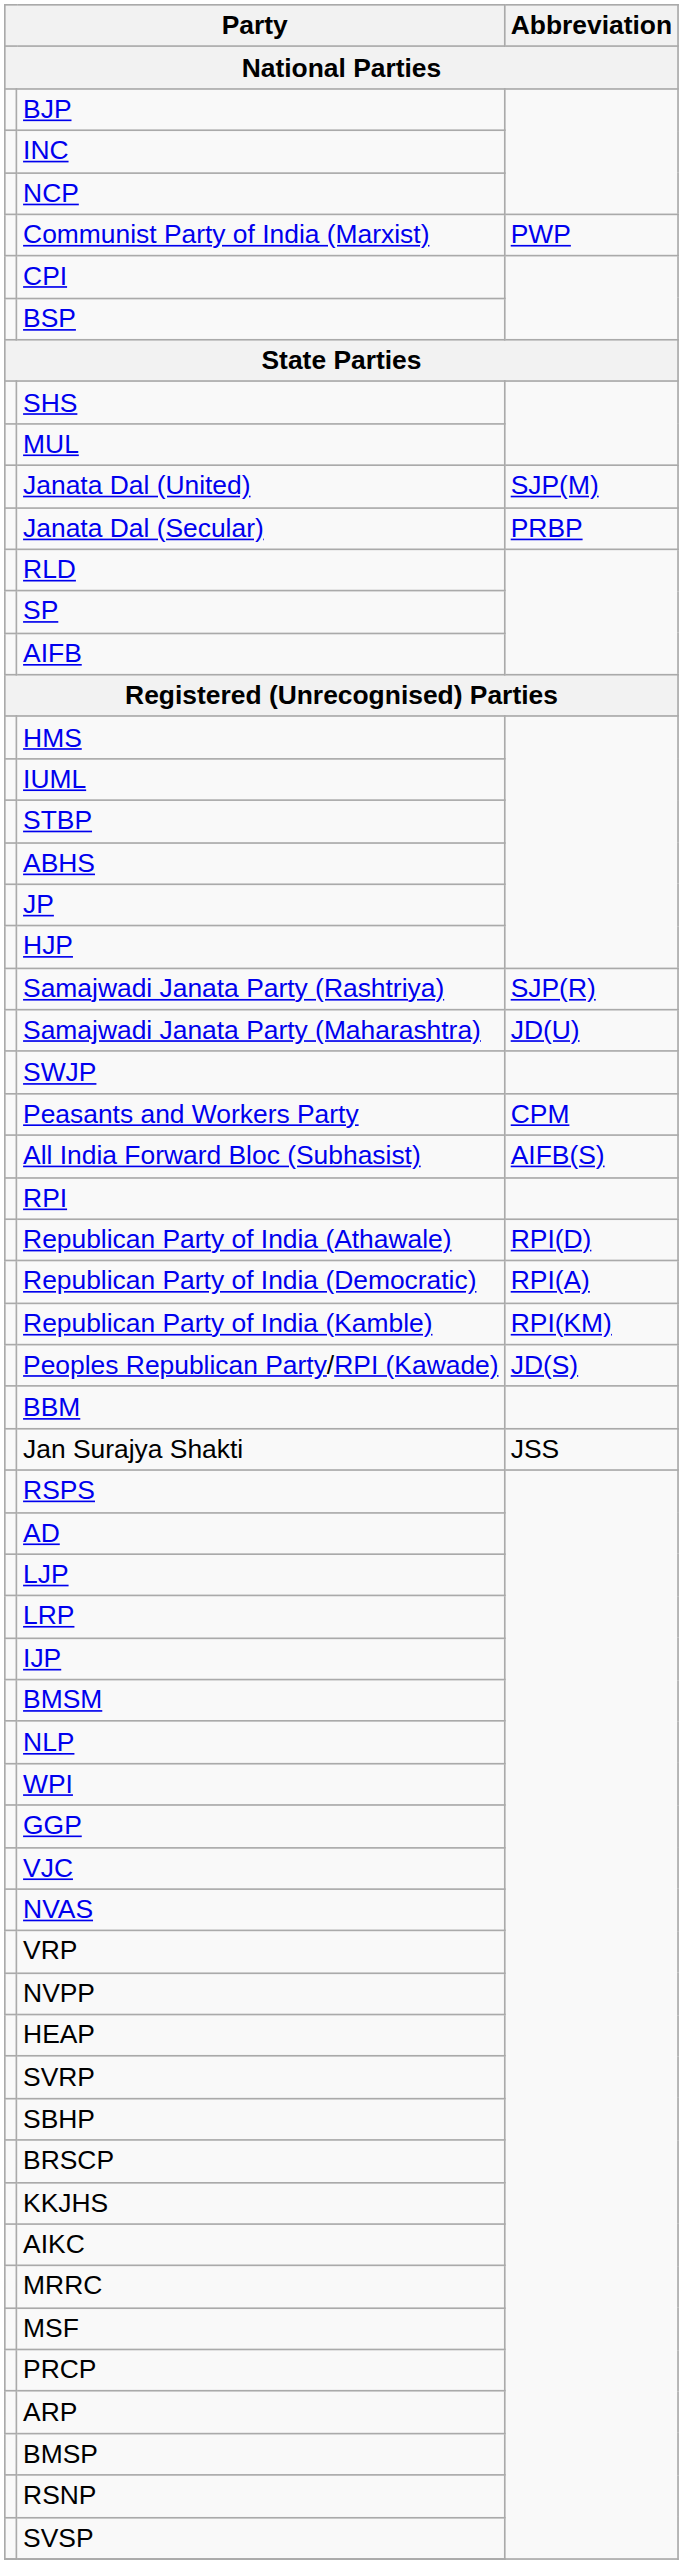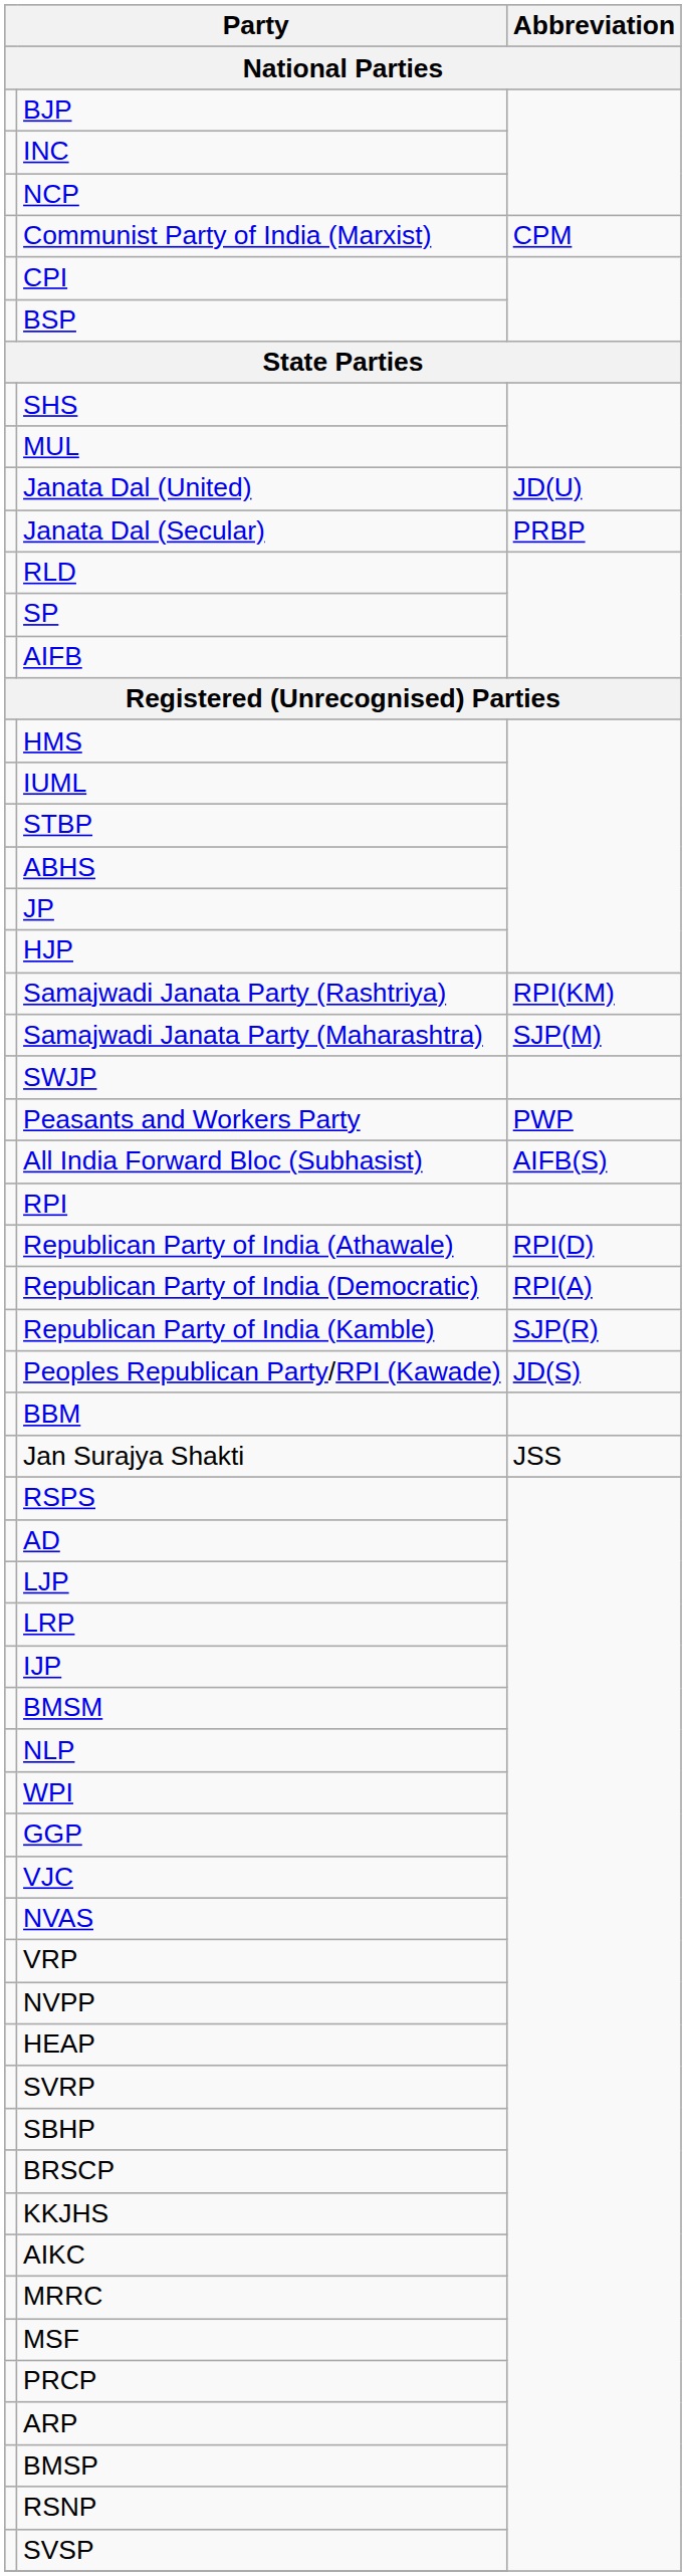 <table class="wikitable">
 <tr>
 <th Colspan=2>Party</th>
 <th>Abbreviation</th>
 </tr>
 <tr>
 <th Colspan=4>National Parties</th>
 </tr>
 <tr>
 <td></td>
 <td><a href='#'>BJP</a></td>
 </tr>
 <tr>
 <td></td>
 <td><a href='#'>INC</a></td>
 </tr>
 <tr>
 <td></td>
 <td><a href='#'>NCP</a></td>
 </tr>
 <tr>
 <td></td>
 <td><a href='#'>Communist Party of India (Marxist)</a></td>
-<td><a href='#'>PWP</a></td>
+<td><a href='#'>CPM</a></td>
 </tr>
 <tr>
 <td></td>
 <td><a href='#'>CPI</a></td>
 </tr>
 <tr>
 <td></td>
 <td><a href='#'>BSP</a></td>
 </tr>
 <tr>
 <th Colspan=4>State Parties</th>
 </tr>
 <tr>
 <td></td>
 <td><a href='#'>SHS</a></td>
 </tr>
 <tr>
 <td></td>
 <td><a href='#'>MUL</a></td>
 </tr>
 <tr>
 <td></td>
 <td><a href='#'>Janata Dal (United)</a></td>
-<td><a href='#'>SJP(M)</a></td>
+<td><a href='#'>JD(U)</a></td>
 </tr>
 <tr>
 <td></td>
 <td><a href='#'>Janata Dal (Secular)</a></td>
 <td><a href='#'>PRBP</a></td>
 </tr>
 <tr>
 <td></td>
 <td><a href='#'>RLD</a></td>
 </tr>
 <tr>
 <td></td>
 <td><a href='#'>SP</a></td>
 </tr>
 <tr>
 <td></td>
 <td><a href='#'>AIFB</a></td>
 </tr>
 <tr>
 <th Colspan=4>Registered (Unrecognised) Parties</th>
 </tr>
 <tr>
 <td></td>
 <td><a href='#'>HMS</a></td>
 </tr>
 <tr>
 <td></td>
 <td><a href='#'>IUML</a></td>
 </tr>
 <tr>
 <td></td>
 <td><a href='#'>STBP</a></td>
 </tr>
 <tr>
 <td></td>
 <td><a href='#'>ABHS</a></td>
 </tr>
 <tr>
 <td></td>
 <td><a href='#'>JP</a></td>
 </tr>
 <tr>
 <td></td>
 <td><a href='#'>HJP</a></td>
 </tr>
 <tr>
 <td></td>
 <td><a href='#'>Samajwadi Janata Party (Rashtriya)</a></td>
-<td><a href='#'>SJP(R)</a></td>
+<td><a href='#'>RPI(KM)</a></td>
 </tr>
 <tr>
 <td></td>
 <td><a href='#'>Samajwadi Janata Party (Maharashtra)</a></td>
-<td><a href='#'>JD(U)</a></td>
+<td><a href='#'>SJP(M)</a></td>
 </tr>
 <tr>
 <td></td>
 <td><a href='#'>SWJP</a></td>
 </tr>
 <tr>
 <td></td>
 <td><a href='#'>Peasants and Workers Party</a></td>
-<td><a href='#'>CPM</a></td>
+<td><a href='#'>PWP</a></td>
 </tr>
 <tr>
 <td></td>
 <td><a href='#'>All India Forward Bloc (Subhasist)</a></td>
 <td><a href='#'>AIFB(S)</a></td>
 </tr>
 <tr>
 <td></td>
 <td><a href='#'>RPI</a></td>
 </tr>
 <tr>
 <td></td>
 <td><a href='#'>Republican Party of India (Athawale)</a></td>
 <td><a href='#'>RPI(D)</a></td>
 </tr>
 <tr>
 <td></td>
 <td><a href='#'>Republican Party of India (Democratic)</a></td>
 <td><a href='#'>RPI(A)</a></td>
 </tr>
 <tr>
 <td></td>
 <td><a href='#'>Republican Party of India (Kamble)</a></td>
-<td><a href='#'>RPI(KM)</a></td>
+<td><a href='#'>SJP(R)</a></td>
 </tr>
 <tr>
 <td></td>
 <td><a href='#'>Peoples Republican Party</a>/<a href='#'>RPI (Kawade)</a></td>
 <td><a href='#'>JD(S)</a></td>
 </tr>
 <tr>
 <td></td>
 <td><a href='#'>BBM</a></td>
 </tr>
 <tr>
 <td></td>
 <td>Jan Surajya Shakti</td>
 <td>JSS</td>
 </tr>
 <tr>
 <td></td>
 <td><a href='#'>RSPS</a></td>
 </tr>
 <tr>
 <td></td>
 <td><a href='#'>AD</a></td>
 </tr>
 <tr>
 <td></td>
 <td><a href='#'>LJP</a></td>
 </tr>
 <tr>
 <td></td>
 <td><a href='#'>LRP</a></td>
 </tr>
 <tr>
 <td></td>
 <td><a href='#'>IJP</a></td>
 </tr>
 <tr>
 <td></td>
 <td><a href='#'>BMSM</a></td>
 </tr>
 <tr>
 <td></td>
 <td><a href='#'>NLP</a></td>
 </tr>
 <tr>
 <td></td>
 <td><a href='#'>WPI</a></td>
 </tr>
 <tr>
 <td></td>
 <td><a href='#'>GGP</a></td>
 </tr>
 <tr>
 <td></td>
 <td><a href='#'>VJC</a></td>
 </tr>
 <tr>
 <td></td>
 <td><a href='#'>NVAS</a></td>
 </tr>
 <tr>
 <td></td>
 <td>VRP</td>
 </tr>
 <tr>
 <td></td>
 <td>NVPP</td>
 </tr>
 <tr>
 <td></td>
 <td>HEAP</td>
 </tr>
 <tr>
 <td></td>
 <td>SVRP</td>
 </tr>
 <tr>
 <td></td>
 <td>SBHP</td>
 </tr>
 <tr>
 <td></td>
 <td>BRSCP</td>
 </tr>
 <tr>
 <td></td>
 <td>KKJHS</td>
 </tr>
 <tr>
 <td></td>
 <td>AIKC</td>
 </tr>
 <tr>
 <td></td>
 <td>MRRC</td>
 </tr>
 <tr>
 <td></td>
 <td>MSF</td>
 </tr>
 <tr>
 <td></td>
 <td>PRCP</td>
 </tr>
 <tr>
 <td></td>
 <td>ARP</td>
 </tr>
 <tr>
 <td></td>
 <td>BMSP</td>
 </tr>
 <tr>
 <td></td>
 <td>RSNP</td>
 </tr>
 <tr>
 <td></td>
 <td>SVSP</td>
 </tr>
 <tr>
 </tr>
 </table>
